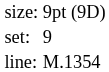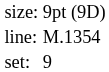 <table style="margin-left:40px;">
 <tr>
 <td>size:</td>
 <td>9pt (9D)</td>
 </tr>
 <tr>
+<td>line:</td>
+<td>M.1354</td>
+</tr>
+<tr>
 <td>set:</td>
 <td>9</td>
 </tr>
-<tr>
-<td>line:</td>
-<td>M.1354</td>
-</tr>
 </table>
